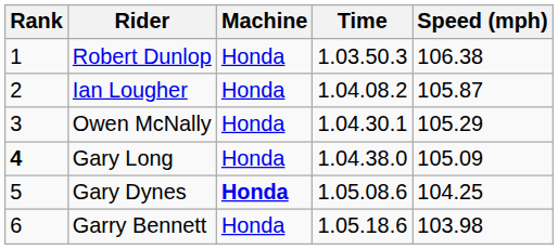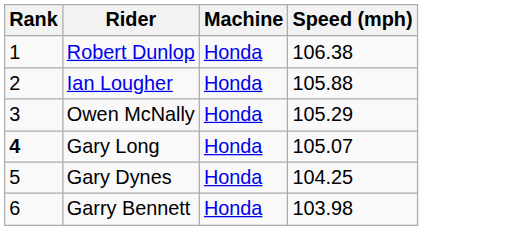 <table class="wikitable">
 <tr>
 <th>Rank</th>
 <th>Rider</th>
 <th>Machine</th>
-<th>Time</th>
 <th>Speed (mph)</th>
 </tr>
 <tr>
 <td>1</td>
 <td> <a href='#'>Robert Dunlop</a></td>
 <td><a href='#'>Honda</a></td>
-<td>1.03.50.3</td>
 <td>106.38</td>
 </tr>
 <tr>
 <td>2</td>
 <td> <a href='#'>Ian Lougher</a></td>
 <td><a href='#'>Honda</a></td>
-<td>1.04.08.2</td>
-<td>105.87</td>
+<td>105.88</td>
 </tr>
 <tr>
 <td>3</td>
 <td> Owen McNally</td>
 <td><a href='#'>Honda</a></td>
-<td>1.04.30.1</td>
 <td>105.29</td>
 </tr>
 <tr>
 <td><strong>4</strong></td>
 <td>Gary Long</td>
 <td><a href='#'>Honda</a></td>
-<td>1.04.38.0</td>
-<td>105.09</td>
+<td>105.07</td>
 </tr>
 <tr>
 <td>5</td>
 <td> Gary Dynes</td>
-<td><strong><a href='#'>Honda</a></strong></td>
-<td>1.05.08.6</td>
+<td><a href='#'>Honda</a></td>
 <td>104.25</td>
 </tr>
 <tr>
 <td>6</td>
 <td>Garry Bennett</td>
 <td><a href='#'>Honda</a></td>
-<td>1.05.18.6</td>
 <td>103.98</td>
 </tr>
 </table>
